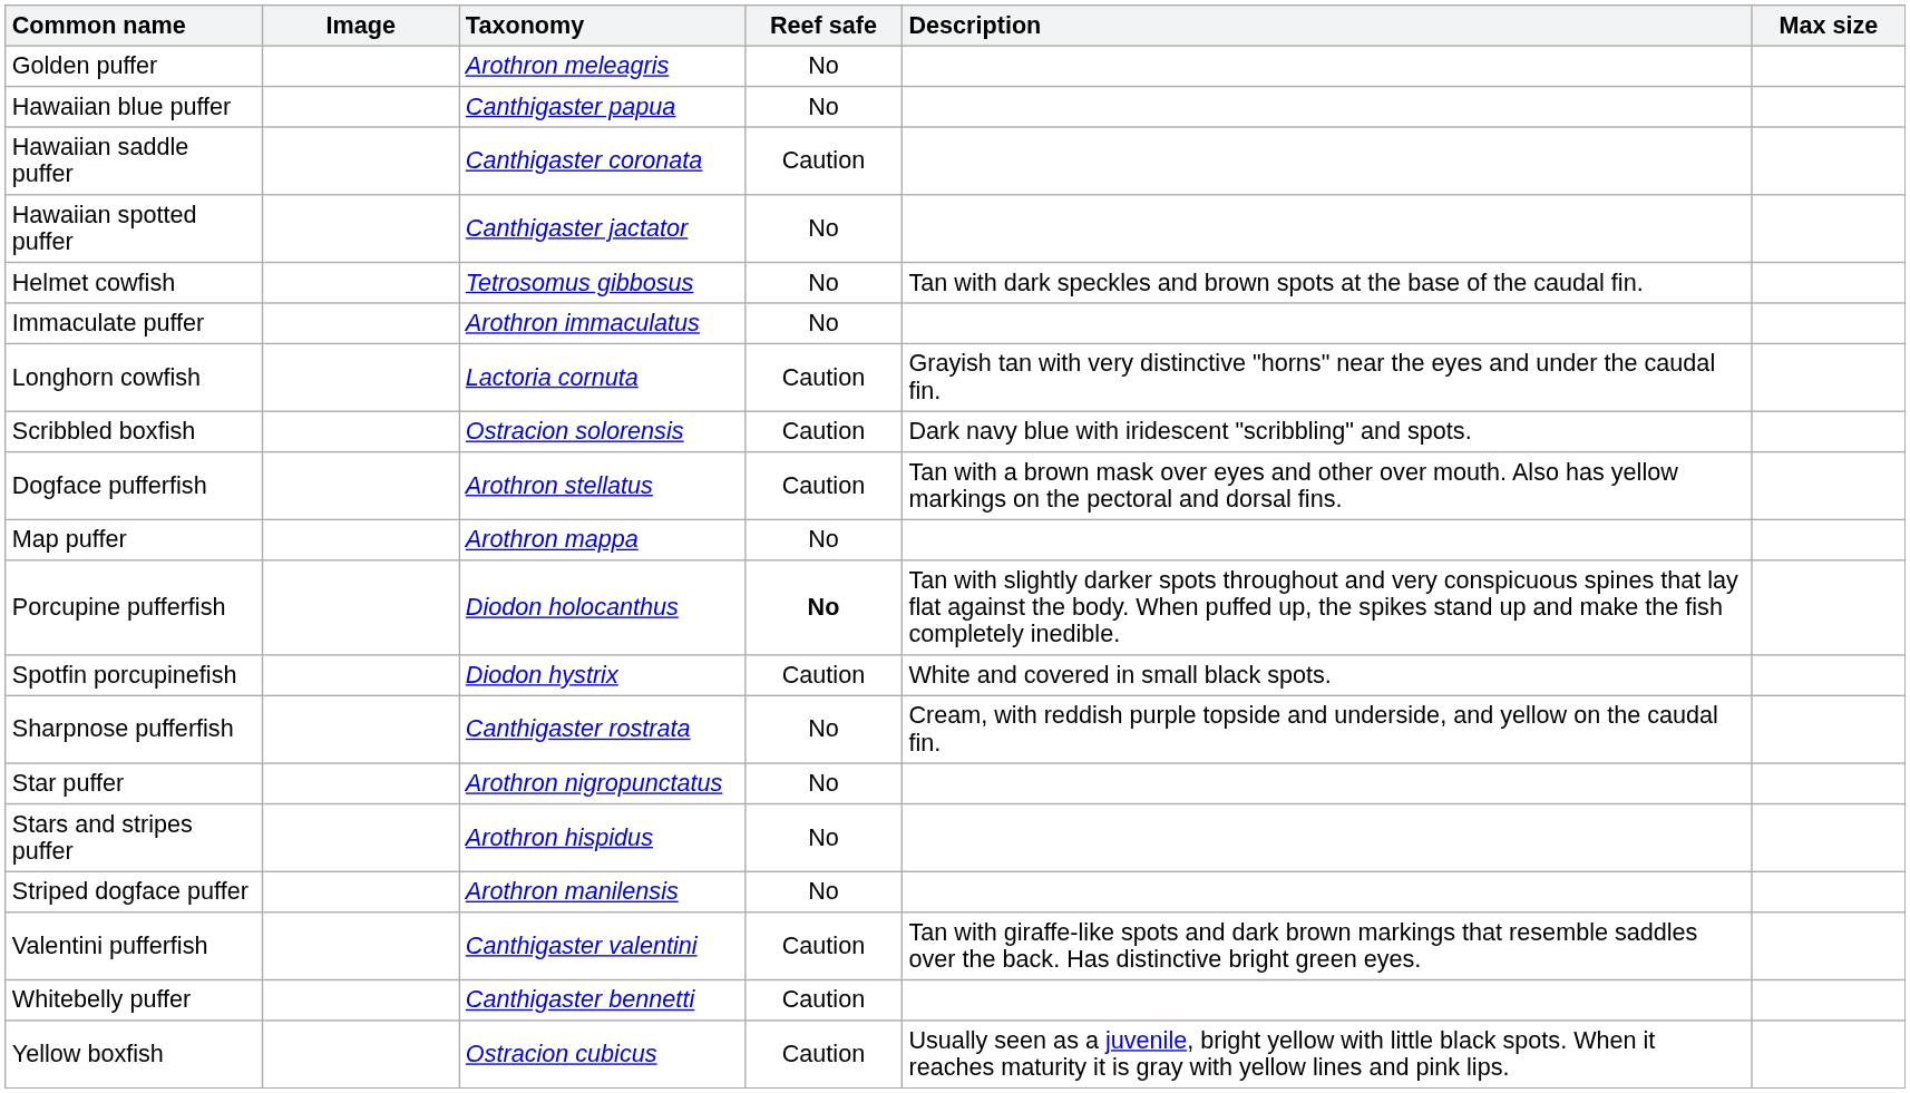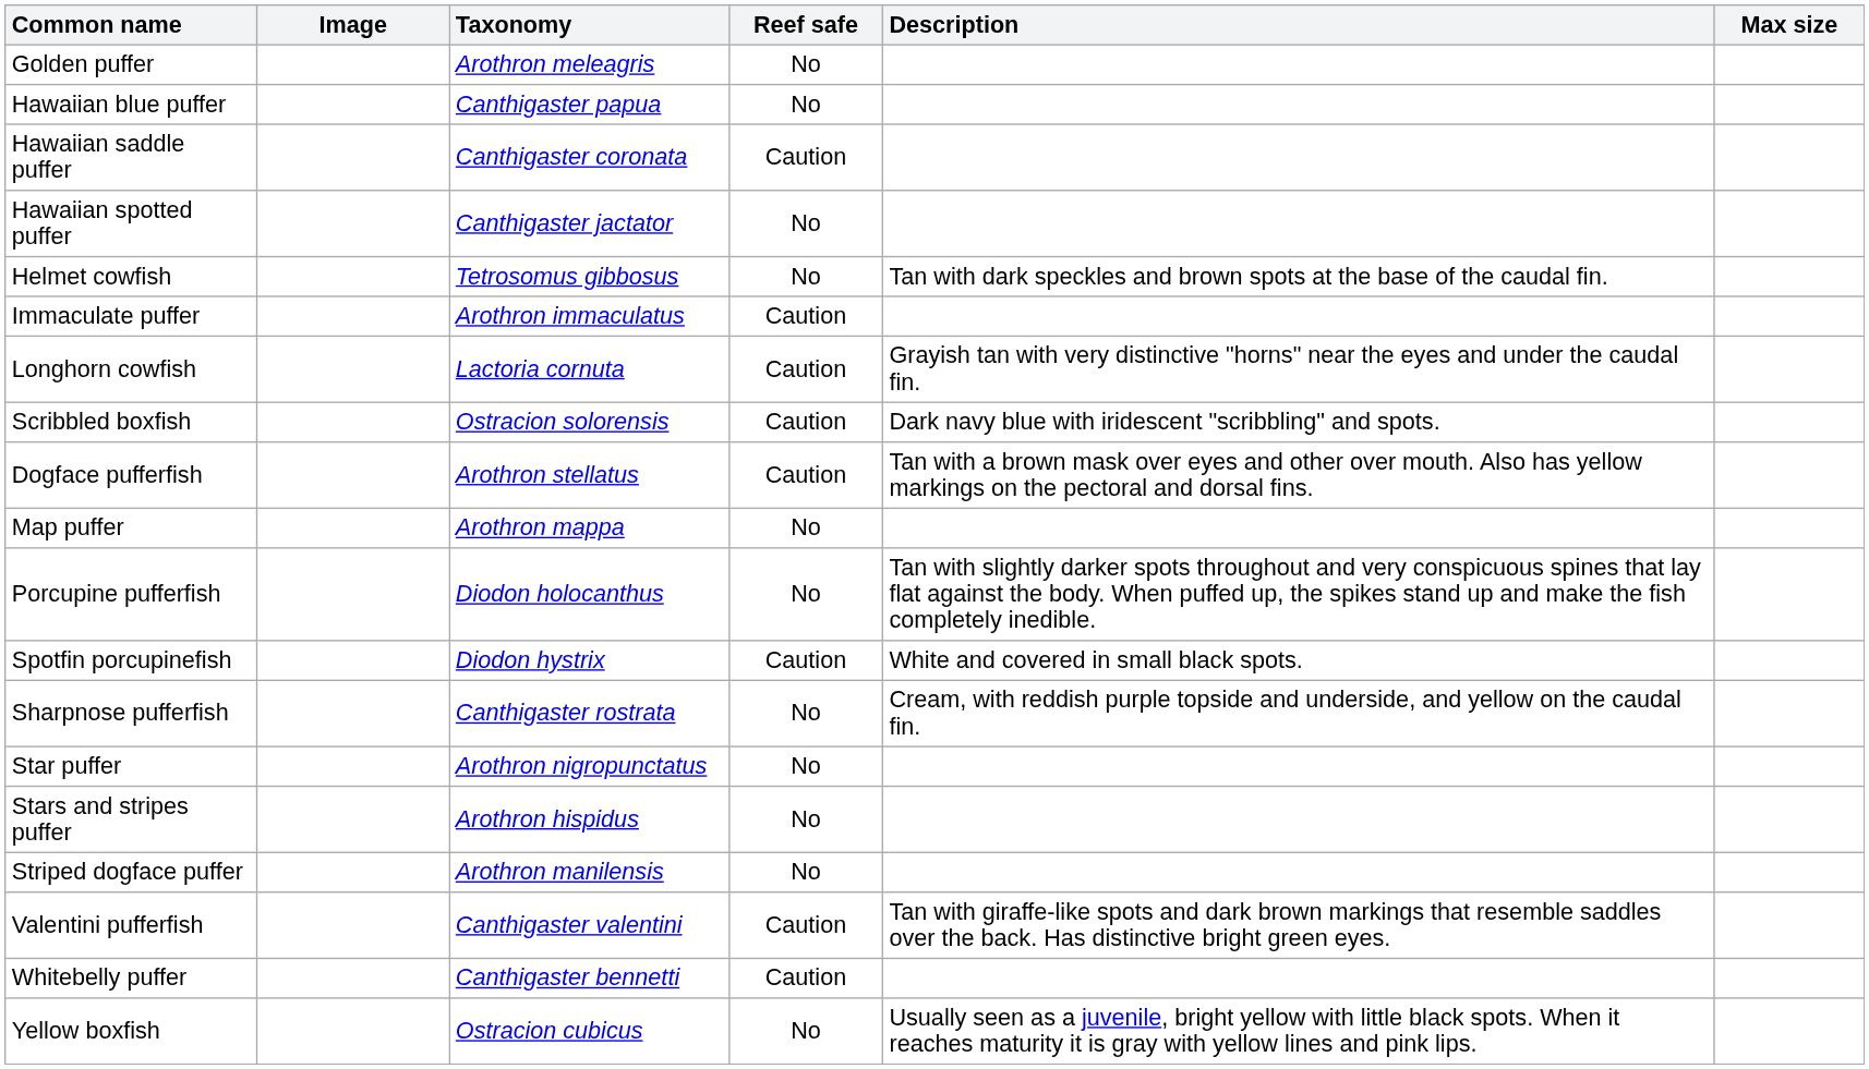 <table class="sortable collapsible" cellpadding="4" width="100%" border="1" style="border:1px solid #aaa; border-collapse:collapse">
 <tr>
 <th align="left" style="background:#F2F3F4" width="170px">Common name</th>
 <th style="background:#F2F3F4" width="130px" class="unsortable">Image</th>
 <th align="left" style="background:#F2F3F4" width="190px">Taxonomy</th>
 <th style="background:#F2F3F4" width="100px">Reef safe</th>
 <th align="left" style="background:#F2F3F4" width="610px" class="unsortable">Description</th>
 <th style="background:#F2F3F4" width="100px">Max size</th>
 </tr>
 <tr>
 <td>Golden puffer</td>
 <td></td>
 <td><em><a href='#'>Arothron meleagris</a></em></td>
 <td align="center">No</td>
 <td></td>
 <td align="center"></td>
 </tr>
 <tr>
 <td>Hawaiian blue puffer</td>
 <td></td>
 <td><em><a href='#'>Canthigaster papua</a></em></td>
 <td align="center">No</td>
 <td></td>
 <td align="center"></td>
 </tr>
 <tr>
 <td>Hawaiian saddle puffer</td>
 <td></td>
 <td><em><a href='#'>Canthigaster coronata</a></em></td>
 <td align="center">Caution</td>
 <td></td>
 <td align="center"></td>
 </tr>
 <tr>
 <td>Hawaiian spotted puffer</td>
 <td></td>
 <td><em><a href='#'>Canthigaster jactator</a></em></td>
 <td align="center">No</td>
 <td></td>
 <td align="center"></td>
 </tr>
 <tr>
 <td>Helmet cowfish</td>
 <td></td>
 <td><em><a href='#'>Tetrosomus gibbosus</a></em></td>
 <td align="center">No</td>
 <td>Tan with dark speckles and brown spots at the base of the caudal fin.</td>
 <td align="center"></td>
 </tr>
 <tr>
 <td>Immaculate puffer</td>
 <td></td>
 <td><em><a href='#'>Arothron immaculatus</a></em></td>
-<td align="center">No</td>
+<td align="center">Caution</td>
 <td></td>
 <td align="center"></td>
 </tr>
 <tr>
 <td>Longhorn cowfish</td>
 <td></td>
 <td><em><a href='#'>Lactoria cornuta</a></em></td>
 <td align="center">Caution</td>
 <td>Grayish tan with very distinctive "horns" near the eyes and under the caudal fin.</td>
 <td align="center"></td>
 </tr>
 <tr>
 <td>Scribbled boxfish</td>
 <td></td>
 <td><em><a href='#'>Ostracion solorensis</a></em></td>
 <td align="center">Caution</td>
 <td>Dark navy blue with iridescent "scribbling" and spots.</td>
 <td align="center"></td>
 </tr>
 <tr>
 <td>Dogface pufferfish</td>
 <td></td>
 <td><em><a href='#'>Arothron stellatus</a></em></td>
 <td align="center">Caution</td>
 <td>Tan with a brown mask over eyes and other over mouth. Also has yellow markings on the pectoral and dorsal fins.</td>
 <td align="center"></td>
 </tr>
 <tr>
 <td>Map puffer</td>
 <td></td>
 <td><em><a href='#'>Arothron mappa</a></em></td>
 <td align="center">No</td>
 <td></td>
 <td align="center"></td>
 </tr>
 <tr>
 <td>Porcupine pufferfish</td>
 <td></td>
 <td><em><a href='#'>Diodon holocanthus</a></em></td>
-<td align="center"><strong>No</strong></td>
+<td align="center">No</td>
 <td>Tan with slightly darker spots throughout and very conspicuous spines that lay flat against the body. When puffed up, the spikes stand up and make the fish completely inedible.</td>
 <td align="center"></td>
 </tr>
 <tr>
 <td>Spotfin porcupinefish</td>
 <td></td>
 <td><em><a href='#'>Diodon hystrix</a></em></td>
 <td align="center">Caution</td>
 <td>White and covered in small black spots.</td>
 <td align="center"></td>
 </tr>
 <tr>
 <td>Sharpnose pufferfish</td>
 <td></td>
 <td><em><a href='#'>Canthigaster rostrata</a></em></td>
 <td align="center">No</td>
 <td>Cream, with reddish purple topside and underside, and yellow on the caudal fin.</td>
 <td align="center"></td>
 </tr>
 <tr>
 <td>Star puffer</td>
 <td></td>
 <td><em><a href='#'>Arothron nigropunctatus</a></em></td>
 <td align="center">No</td>
 <td></td>
 <td align="center"></td>
 </tr>
 <tr>
 <td>Stars and stripes puffer</td>
 <td></td>
 <td><em><a href='#'>Arothron hispidus</a></em></td>
 <td align="center">No</td>
 <td></td>
 <td align="center"></td>
 </tr>
 <tr>
 <td>Striped dogface puffer</td>
 <td></td>
 <td><em><a href='#'>Arothron manilensis</a></em></td>
 <td align="center">No</td>
 <td></td>
 <td align="center"></td>
 </tr>
 <tr>
 <td>Valentini pufferfish</td>
 <td></td>
 <td><em><a href='#'>Canthigaster valentini</a></em></td>
 <td align="center">Caution</td>
 <td>Tan with giraffe-like spots and dark brown markings that resemble saddles over the back. Has distinctive bright green eyes.</td>
 <td align="center"></td>
 </tr>
 <tr>
 <td>Whitebelly puffer</td>
 <td></td>
 <td><em><a href='#'>Canthigaster bennetti</a></em></td>
 <td align="center">Caution</td>
 <td></td>
 <td align="center"></td>
 </tr>
 <tr>
 <td>Yellow boxfish</td>
 <td></td>
 <td><em><a href='#'>Ostracion cubicus</a></em></td>
-<td align="center">Caution</td>
+<td align="center">No</td>
 <td>Usually seen as a <a href='#'>juvenile</a>, bright yellow with little black spots. When it reaches maturity it is gray with yellow lines and pink lips.</td>
 <td align="center"></td>
 </tr>
 </table>
